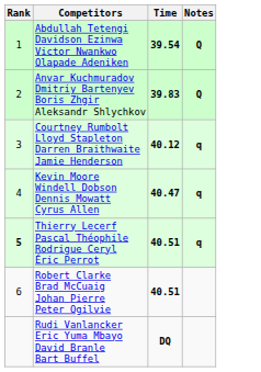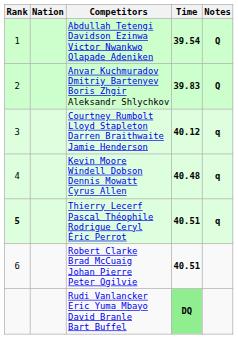 <table class="wikitable sortable" style="text-align:center">
 <tr>
 <th>Rank</th>
+<th>Nation</th>
 <th>Competitors</th>
 <th>Time</th>
 <th>Notes</th>
 </tr>
 <tr bgcolor=ccffcc>
 <td>1</td>
+<td align=left></td>
 <td align=left><a href='#'>Abdullah Tetengi</a><br><a href='#'>Davidson Ezinwa</a><br><a href='#'>Victor Nwankwo</a><br><a href='#'>Olapade Adeniken</a></td>
 <td><strong>39.54</strong></td>
 <td><strong>Q</strong></td>
 </tr>
 <tr bgcolor=ccffcc>
 <td>2</td>
+<td align=left></td>
 <td align=left><a href='#'>Anvar Kuchmuradov</a><br><a href='#'>Dmitriy Bartenyev</a><br><a href='#'>Boris Zhgir</a><br>Aleksandr Shlychkov</td>
 <td><strong>39.83</strong></td>
 <td><strong>Q</strong></td>
 </tr>
 <tr bgcolor=ddffdd>
 <td>3</td>
+<td align=left></td>
 <td align=left><a href='#'>Courtney Rumbolt</a><br><a href='#'>Lloyd Stapleton</a><br><a href='#'>Darren Braithwaite</a><br><a href='#'>Jamie Henderson</a></td>
 <td><strong>40.12</strong></td>
 <td><strong>q</strong></td>
 </tr>
 <tr bgcolor=ddffdd>
 <td>4</td>
+<td align=left></td>
 <td align=left><a href='#'>Kevin Moore</a><br><a href='#'>Windell Dobson</a><br><a href='#'>Dennis Mowatt</a><br><a href='#'>Cyrus Allen</a></td>
-<td><strong>40.47</strong></td>
+<td><strong>40.48</strong></td>
 <td><strong>q</strong></td>
 </tr>
 <tr bgcolor=ddffdd>
 <td><strong>5</strong></td>
+<td align=left></td>
 <td align=left><a href='#'>Thierry Lecerf</a><br><a href='#'>Pascal Théophile</a><br><a href='#'>Rodrigue Ceryl</a><br><a href='#'>Éric Perrot</a></td>
 <td><strong>40.51</strong></td>
 <td><strong>q</strong></td>
 </tr>
 <tr>
 <td>6</td>
+<td align=left></td>
 <td align=left><a href='#'>Robert Clarke</a><br><a href='#'>Brad McCuaig</a><br><a href='#'>Johan Pierre</a><br><a href='#'>Peter Ogilvie</a></td>
 <td><strong>40.51</strong></td>
 <td></td>
 </tr>
 <tr>
 <td></td>
+<td align=left></td>
 <td align=left><a href='#'>Rudi Vanlancker</a><br><a href='#'>Eric Yuma Mbayo</a><br><a href='#'>David Branle</a><br><a href='#'>Bart Buffel</a></td>
-<td><strong>DQ</strong></td>
+<td style="background: lightgreen;"><strong>DQ</strong></td>
 <td></td>
 </tr>
 </table>
